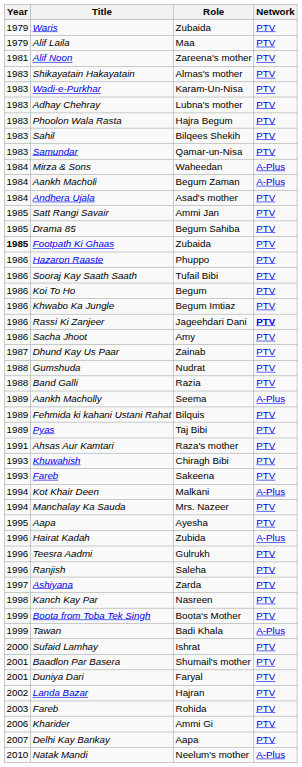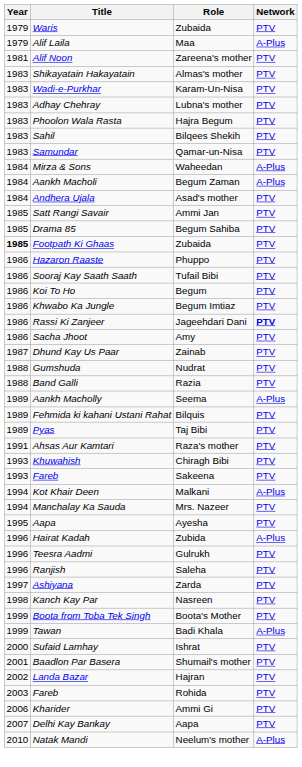 <table class="wikitable sortable plainrowheaders">
 <tr style="text-align:center;">
 <th scope="col">Year</th>
 <th scope="col">Title</th>
 <th scope="col">Role</th>
 <th scope="col">Network</th>
 </tr>
 <tr>
 <td>1979</td>
 <td><em><a href='#'>Waris</a></em></td>
 <td>Zubaida</td>
 <td><a href='#'>PTV</a></td>
 </tr>
 <tr>
 <td>1979</td>
 <td><em>Alif Laila</em></td>
 <td>Maa</td>
-<td><a href='#'>PTV</a></td>
+<td><a href='#'>A-Plus</a></td>
 </tr>
 <tr>
 <td>1981</td>
 <td><em><a href='#'>Alif Noon</a></em></td>
 <td>Zareena's mother</td>
 <td><a href='#'>PTV</a></td>
 </tr>
 <tr>
 <td>1983</td>
 <td><em>Shikayatain Hakayatain</em></td>
 <td>Almas's mother</td>
 <td><a href='#'>PTV</a></td>
 </tr>
 <tr>
 <td>1983</td>
 <td><em><a href='#'>Wadi-e-Purkhar</a></em></td>
 <td>Karam-Un-Nisa</td>
 <td><a href='#'>PTV</a></td>
 </tr>
 <tr>
 <td>1983</td>
 <td><em>Adhay Chehray</em></td>
 <td>Lubna's mother</td>
 <td><a href='#'>PTV</a></td>
 </tr>
 <tr>
 <td>1983</td>
 <td><em>Phoolon Wala Rasta</em></td>
 <td>Hajra Begum</td>
 <td><a href='#'>PTV</a></td>
 </tr>
 <tr>
 <td>1983</td>
 <td><em>Sahil</em></td>
 <td>Bilqees Shekih</td>
 <td><a href='#'>PTV</a></td>
 </tr>
 <tr>
 <td>1983</td>
 <td><em><a href='#'>Samundar</a></em></td>
 <td>Qamar-un-Nisa</td>
 <td><a href='#'>PTV</a></td>
 </tr>
 <tr>
 <td>1984</td>
 <td><em>Mirza & Sons</em></td>
 <td>Waheedan</td>
 <td><a href='#'>A-Plus</a></td>
 </tr>
 <tr>
 <td>1984</td>
 <td><em>Aankh Macholi</em></td>
 <td>Begum Zaman</td>
 <td><a href='#'>A-Plus</a></td>
 </tr>
 <tr>
 <td>1984</td>
 <td><em><a href='#'>Andhera Ujala</a></em></td>
 <td>Asad's mother</td>
 <td><a href='#'>PTV</a></td>
 </tr>
 <tr>
 <td>1985</td>
 <td><em>Satt Rangi Savair</em></td>
 <td>Ammi Jan</td>
 <td><a href='#'>PTV</a></td>
 </tr>
 <tr>
 <td>1985</td>
 <td><em>Drama 85</em></td>
 <td>Begum Sahiba</td>
 <td><a href='#'>PTV</a></td>
 </tr>
 <tr>
 <td><strong>1985</strong></td>
 <td><em><a href='#'>Footpath Ki Ghaas</a></em></td>
 <td>Zubaida</td>
 <td><a href='#'>PTV</a></td>
 </tr>
 <tr>
 <td>1986</td>
 <td><em><a href='#'>Hazaron Raaste</a></em></td>
 <td>Phuppo</td>
 <td><a href='#'>PTV</a></td>
 </tr>
 <tr>
 <td>1986</td>
 <td><em>Sooraj Kay Saath Saath</em></td>
 <td>Tufail Bibi</td>
 <td><a href='#'>PTV</a></td>
 </tr>
 <tr>
 <td>1986</td>
 <td><em>Koi To Ho</em></td>
 <td>Begum</td>
 <td><a href='#'>PTV</a></td>
 </tr>
 <tr>
 <td>1986</td>
 <td><em>Khwabo Ka Jungle</em></td>
 <td>Begum Imtiaz</td>
 <td><a href='#'>PTV</a></td>
 </tr>
 <tr>
 <td>1986</td>
 <td><em>Rassi Ki Zanjeer</em></td>
 <td>Jageehdari Dani</td>
 <td><strong><a href='#'>PTV</a></strong></td>
 </tr>
 <tr>
 <td>1986</td>
 <td><em>Sacha Jhoot</em></td>
 <td>Amy</td>
 <td><a href='#'>PTV</a></td>
 </tr>
 <tr>
 <td>1987</td>
 <td><em>Dhund Kay Us Paar</em></td>
 <td>Zainab</td>
 <td><a href='#'>PTV</a></td>
 </tr>
 <tr>
 <td>1988</td>
 <td><em>Gumshuda</em></td>
 <td>Nudrat</td>
 <td><a href='#'>PTV</a></td>
 </tr>
 <tr>
 <td>1988</td>
 <td><em>Band Galli</em></td>
 <td>Razia</td>
 <td><a href='#'>PTV</a></td>
 </tr>
 <tr>
 <td>1989</td>
 <td><em>Aankh Macholly</em></td>
 <td>Seema</td>
 <td><a href='#'>A-Plus</a></td>
 </tr>
 <tr>
 <td>1989</td>
 <td><em>Fehmida ki kahani Ustani Rahat</em></td>
 <td>Bilquis</td>
 <td><a href='#'>PTV</a></td>
 </tr>
 <tr>
 <td>1989</td>
 <td><em><a href='#'>Pyas</a></em></td>
 <td>Taj Bibi</td>
 <td><a href='#'>PTV</a></td>
 </tr>
 <tr>
 <td>1991</td>
 <td><em>Ahsas Aur Kamtari</em></td>
 <td>Raza's mother</td>
 <td><a href='#'>PTV</a></td>
 </tr>
 <tr>
 <td>1993</td>
 <td><em><a href='#'>Khuwahish</a></em></td>
 <td>Chiragh Bibi</td>
 <td><a href='#'>PTV</a></td>
 </tr>
 <tr>
 <td>1993</td>
 <td><em><a href='#'>Fareb</a></em></td>
 <td>Sakeena</td>
 <td><a href='#'>PTV</a></td>
 </tr>
 <tr>
 <td>1994</td>
 <td><em>Kot Khair Deen</em></td>
 <td>Malkani</td>
 <td><a href='#'>A-Plus</a></td>
 </tr>
 <tr>
 <td>1994</td>
 <td><em>Manchalay Ka Sauda</em></td>
 <td>Mrs. Nazeer</td>
 <td><a href='#'>PTV</a></td>
 </tr>
 <tr>
 <td>1995</td>
 <td><em>Aapa</em></td>
 <td>Ayesha</td>
 <td><a href='#'>PTV</a></td>
 </tr>
 <tr>
 <td>1996</td>
 <td><em>Hairat Kadah</em></td>
 <td>Zubida</td>
 <td><a href='#'>A-Plus</a></td>
 </tr>
 <tr>
 <td>1996</td>
 <td><em>Teesra Aadmi</em></td>
 <td>Gulrukh</td>
 <td><a href='#'>PTV</a></td>
 </tr>
 <tr>
 <td>1996</td>
 <td><em>Ranjish</em></td>
 <td>Saleha</td>
 <td><a href='#'>PTV</a></td>
 </tr>
 <tr>
 <td>1997</td>
 <td><em><a href='#'>Ashiyana</a></em></td>
 <td>Zarda</td>
 <td><a href='#'>PTV</a></td>
 </tr>
 <tr>
 <td>1998</td>
 <td><em>Kanch Kay Par</em></td>
 <td>Nasreen</td>
 <td><a href='#'>PTV</a></td>
 </tr>
 <tr>
 <td>1999</td>
 <td><em><a href='#'>Boota from Toba Tek Singh</a></em></td>
 <td>Boota's Mother</td>
 <td><a href='#'>PTV</a></td>
 </tr>
 <tr>
 <td>1999</td>
 <td><em>Tawan</em></td>
 <td>Badi Khala</td>
 <td><a href='#'>A-Plus</a></td>
 </tr>
 <tr>
 <td>2000</td>
 <td><em>Sufaid Lamhay</em></td>
 <td>Ishrat</td>
 <td><a href='#'>PTV</a></td>
 </tr>
 <tr>
 <td>2001</td>
 <td><em>Baadlon Par Basera</em></td>
 <td>Shumail's mother</td>
 <td><a href='#'>PTV</a></td>
 </tr>
 <tr>
-<td>2001</td>
-<td><em>Duniya Dari</em></td>
-<td>Faryal</td>
-<td><a href='#'>PTV</a></td>
-</tr>
-<tr>
 <td>2002</td>
 <td><em><a href='#'>Landa Bazar</a></em></td>
 <td>Hajran</td>
 <td><a href='#'>PTV</a></td>
 </tr>
 <tr>
 <td>2003</td>
 <td><em>Fareb</em></td>
 <td>Rohida</td>
 <td><a href='#'>PTV</a></td>
 </tr>
 <tr>
 <td>2006</td>
 <td><em>Kharider</em></td>
 <td>Ammi Gi</td>
 <td><a href='#'>PTV</a></td>
 </tr>
 <tr>
 <td>2007</td>
 <td><em>Delhi Kay Bankay</em></td>
 <td>Aapa</td>
 <td><a href='#'>PTV</a></td>
 </tr>
 <tr>
 <td>2010</td>
 <td><em>Natak Mandi</em></td>
 <td>Neelum's mother</td>
 <td><a href='#'>A-Plus</a></td>
 </tr>
 </table>
